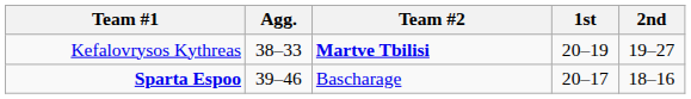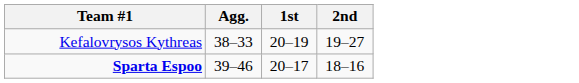 <table class=wikitable style="text-align:center">
 <tr>
 <th width=200>Team #1</th>
 <th width=50>Agg.</th>
-<th width=200>Team #2</th>
 <th width=50>1st</th>
 <th width=50>2nd</th>
 </tr>
 <tr>
 <td align=right><a href='#'>Kefalovrysos Kythreas</a> </td>
 <td>38–33</td>
-<td align=left> <strong><a href='#'>Martve Tbilisi</a></strong></td>
 <td align=center>20–19</td>
 <td align=center>19–27</td>
 </tr>
 <tr>
 <td align=right><strong><a href='#'>Sparta Espoo</a></strong> </td>
 <td>39–46</td>
-<td align=left> <a href='#'>Bascharage</a></td>
 <td align=center>20–17</td>
 <td align=center>18–16</td>
 </tr>
 </table>
